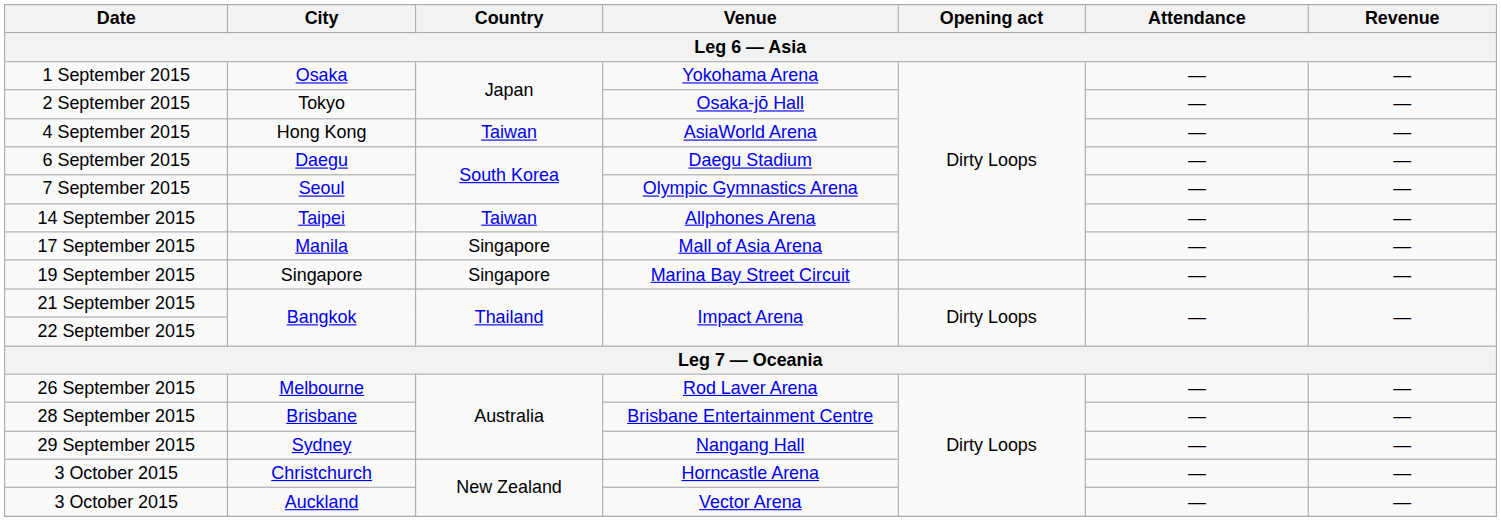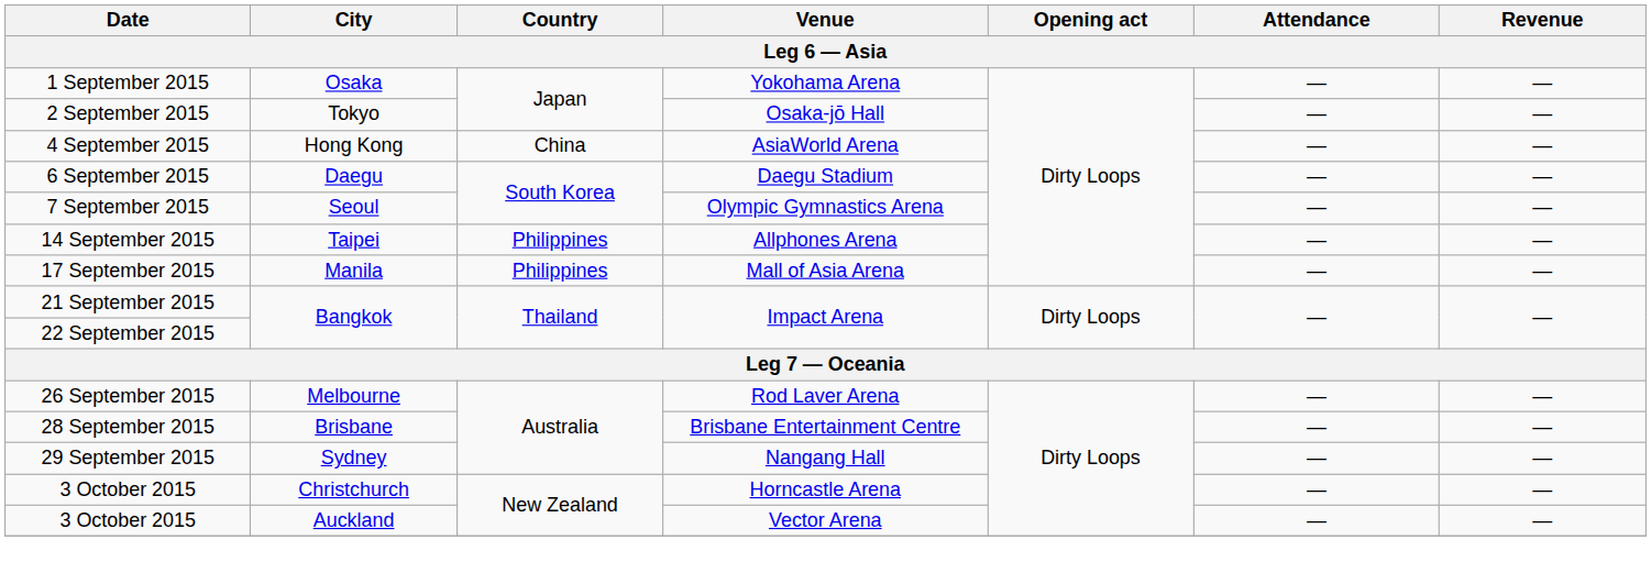 <table class="wikitable plainrowheaders" style="text-align:center;">
 <tr>
 <th scope="col" style="width:12em;">Date</th>
 <th scope="col" style="width:10em;">City</th>
 <th scope="col" style="width:10em;">Country</th>
 <th scope="col" style="width:16em;">Venue</th>
 <th scope="col" style="width:10em;">Opening act</th>
 <th scope="col" style="width:12em;">Attendance</th>
 <th scope="col" style="width:10em;">Revenue</th>
 </tr>
 <tr>
 <th colspan="7">Leg 6 — Asia</th>
 </tr>
 <tr>
 <td>1 September 2015</td>
 <td><a href='#'>Osaka</a></td>
 <td rowspan="2">Japan</td>
 <td><a href='#'>Yokohama Arena</a></td>
 <td rowspan="7">Dirty Loops</td>
 <td>—</td>
 <td>—</td>
 </tr>
 <tr>
 <td>2 September 2015</td>
 <td>Tokyo</td>
 <td><a href='#'>Osaka-jō Hall</a></td>
 <td>—</td>
 <td>—</td>
 </tr>
 <tr>
 <td>4 September 2015</td>
 <td>Hong Kong</td>
-<td><a href='#'>Taiwan</a></td>
+<td>China</td>
 <td><a href='#'>AsiaWorld Arena</a></td>
 <td>—</td>
 <td>—</td>
 </tr>
 <tr>
 <td>6 September 2015</td>
 <td><a href='#'>Daegu</a></td>
 <td rowspan="2"><a href='#'>South Korea</a></td>
 <td><a href='#'>Daegu Stadium</a></td>
 <td>—</td>
 <td>—</td>
 </tr>
 <tr>
 <td>7 September 2015</td>
 <td><a href='#'>Seoul</a></td>
 <td><a href='#'>Olympic Gymnastics Arena</a></td>
 <td>—</td>
 <td>—</td>
 </tr>
 <tr>
 <td>14 September 2015</td>
 <td><a href='#'>Taipei</a></td>
-<td><a href='#'>Taiwan</a></td>
+<td><a href='#'>Philippines</a></td>
 <td><a href='#'>Allphones Arena</a></td>
 <td>—</td>
 <td>—</td>
 </tr>
 <tr>
 <td>17 September 2015</td>
 <td><a href='#'>Manila</a></td>
-<td>Singapore</td>
+<td><a href='#'>Philippines</a></td>
 <td><a href='#'>Mall of Asia Arena</a></td>
-<td>—</td>
-<td>—</td>
-</tr>
-<tr>
-<td>19 September 2015</td>
-<td>Singapore</td>
-<td>Singapore</td>
-<td><a href='#'>Marina Bay Street Circuit</a></td>
-<td></td>
 <td>—</td>
 <td>—</td>
 </tr>
 <tr>
 <td>21 September 2015</td>
 <td rowspan="2"><a href='#'>Bangkok</a></td>
 <td rowspan="2"><a href='#'>Thailand</a></td>
 <td rowspan="2"><a href='#'>Impact Arena</a></td>
 <td rowspan="2">Dirty Loops</td>
 <td rowspan="2">—</td>
 <td rowspan="2">—</td>
 </tr>
 <tr>
 <td>22 September 2015</td>
 </tr>
 <tr>
 <th colspan="7">Leg 7 — Oceania</th>
 </tr>
 <tr>
 <td>26 September 2015</td>
 <td rowspan="1"><a href='#'>Melbourne</a></td>
 <td rowspan="3">Australia</td>
 <td rowspan="1"><a href='#'>Rod Laver Arena</a></td>
 <td rowspan="5">Dirty Loops</td>
 <td>—</td>
 <td>—</td>
 </tr>
 <tr>
 <td>28 September 2015</td>
 <td><a href='#'>Brisbane</a></td>
 <td><a href='#'>Brisbane Entertainment Centre</a></td>
 <td>—</td>
 <td>—</td>
 </tr>
 <tr>
 <td>29 September 2015</td>
 <td><a href='#'>Sydney</a></td>
 <td><a href='#'>Nangang Hall</a></td>
 <td>—</td>
 <td>—</td>
 </tr>
 <tr>
 <td>3 October 2015</td>
 <td><a href='#'>Christchurch</a></td>
 <td rowspan="2">New Zealand</td>
 <td><a href='#'>Horncastle Arena</a></td>
 <td>—</td>
 <td>—</td>
 </tr>
 <tr>
 <td>3 October 2015</td>
 <td><a href='#'>Auckland</a></td>
 <td><a href='#'>Vector Arena</a></td>
 <td>—</td>
 <td>—</td>
 </tr>
 <tr>
 </tr>
 </table>
